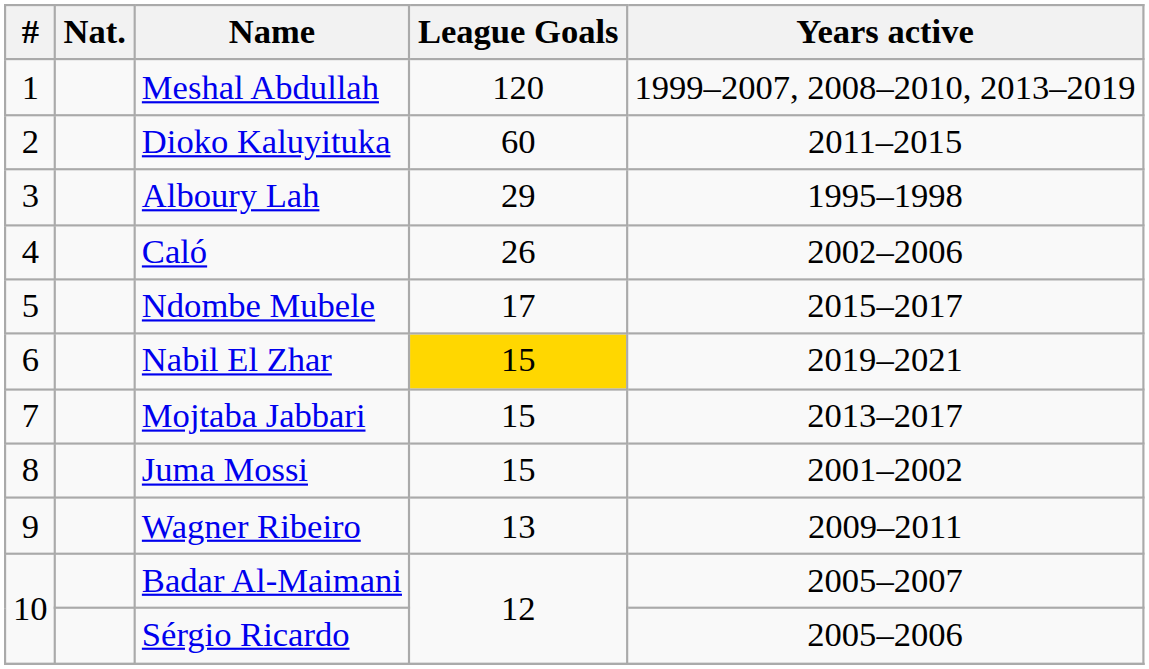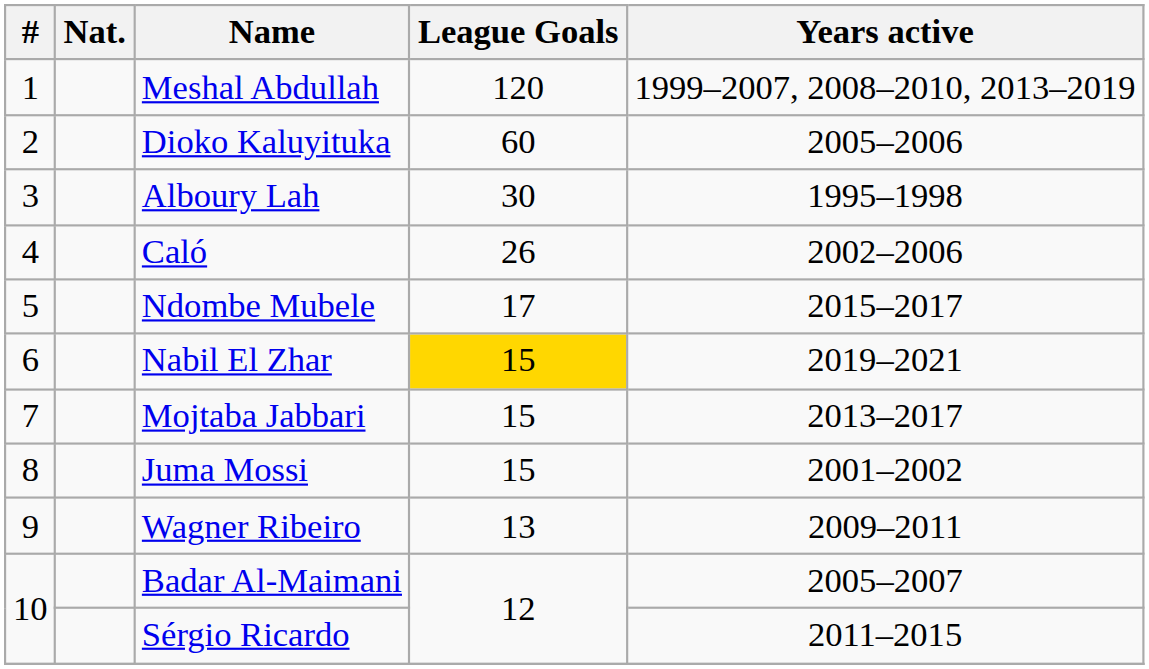 <table class="wikitable sortable" style="text-align: center;">
 <tr>
 <th class="unsortable">#</th>
 <th class="unsortable">Nat.</th>
 <th class="unsortable">Name</th>
 <th class="unsortable">League Goals</th>
 <th class="unsortable">Years active</th>
 </tr>
 <tr>
 <td>1</td>
 <td></td>
 <td align="left"><a href='#'>Meshal Abdullah</a></td>
 <td>120</td>
 <td>1999–2007, 2008–2010, 2013–2019</td>
 </tr>
 <tr>
 <td>2</td>
 <td></td>
 <td align="left"><a href='#'>Dioko Kaluyituka</a></td>
 <td>60</td>
-<td>2011–2015</td>
+<td>2005–2006</td>
 </tr>
 <tr>
 <td>3</td>
 <td></td>
 <td align=left><a href='#'>Alboury Lah</a></td>
-<td>29</td>
+<td>30</td>
 <td>1995–1998</td>
 </tr>
 <tr>
 <td>4</td>
 <td></td>
 <td align=left><a href='#'>Caló</a></td>
 <td>26</td>
 <td>2002–2006</td>
 </tr>
 <tr>
 <td>5</td>
 <td></td>
 <td align=left><a href='#'>Ndombe Mubele</a></td>
 <td>17</td>
 <td>2015–2017</td>
 </tr>
 <tr>
 <td>6</td>
 <td></td>
 <td align=left><a href='#'>Nabil El Zhar</a></td>
 <td style="background: gold;">15</td>
 <td>2019–2021</td>
 </tr>
 <tr>
 <td>7</td>
 <td></td>
 <td align="left"><a href='#'>Mojtaba Jabbari</a></td>
 <td>15</td>
 <td>2013–2017</td>
 </tr>
 <tr>
 <td>8</td>
 <td></td>
 <td align="left"><a href='#'>Juma Mossi</a></td>
 <td>15</td>
 <td>2001–2002</td>
 </tr>
 <tr>
 <td>9</td>
 <td></td>
 <td align="left"><a href='#'>Wagner Ribeiro</a></td>
 <td>13</td>
 <td>2009–2011</td>
 </tr>
 <tr>
 <td rowspan="2">10</td>
 <td></td>
 <td align="left"><a href='#'>Badar Al-Maimani</a></td>
 <td rowspan="2">12</td>
 <td>2005–2007</td>
 </tr>
 <tr>
 <td></td>
 <td align="left"><a href='#'>Sérgio Ricardo</a></td>
-<td>2005–2006</td>
+<td>2011–2015</td>
 </tr>
 <tr>
 </tr>
 </table>
